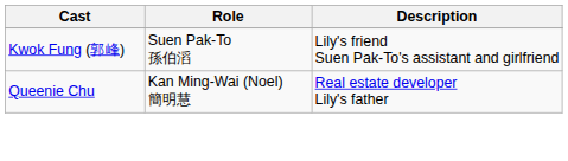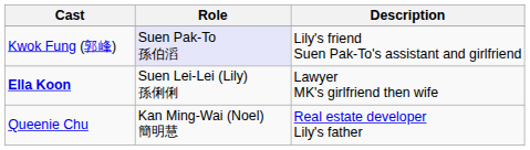 <table class="wikitable">
 <tr>
 <th style="width:25%">Cast</th>
 <th style="width:30%">Role</th>
 <th>Description</th>
 </tr>
 <tr>
 </tr>
 <tr>
 <td><a href='#'>Kwok Fung</a> (<a href='#'>郭峰</a>)</td>
-<td>Suen Pak-To<br>孫伯滔</td>
+<td style="background: lavender;">Suen Pak-To<br>孫伯滔</td>
 <td>Lily's friend<br>Suen Pak-To's assistant and girlfriend</td>
+</tr>
+<tr>
+<td><strong><a href='#'>Ella Koon</a></strong></td>
+<td>Suen Lei-Lei (Lily)<br>孫俐俐</td>
+<td>Lawyer<br>MK's girlfriend then wife</td>
 </tr>
 <tr>
 <td><a href='#'>Queenie Chu</a></td>
 <td>Kan Ming-Wai (Noel)<br>簡明慧</td>
 <td><a href='#'>Real estate developer</a><br>Lily's father</td>
 </tr>
 </table>
